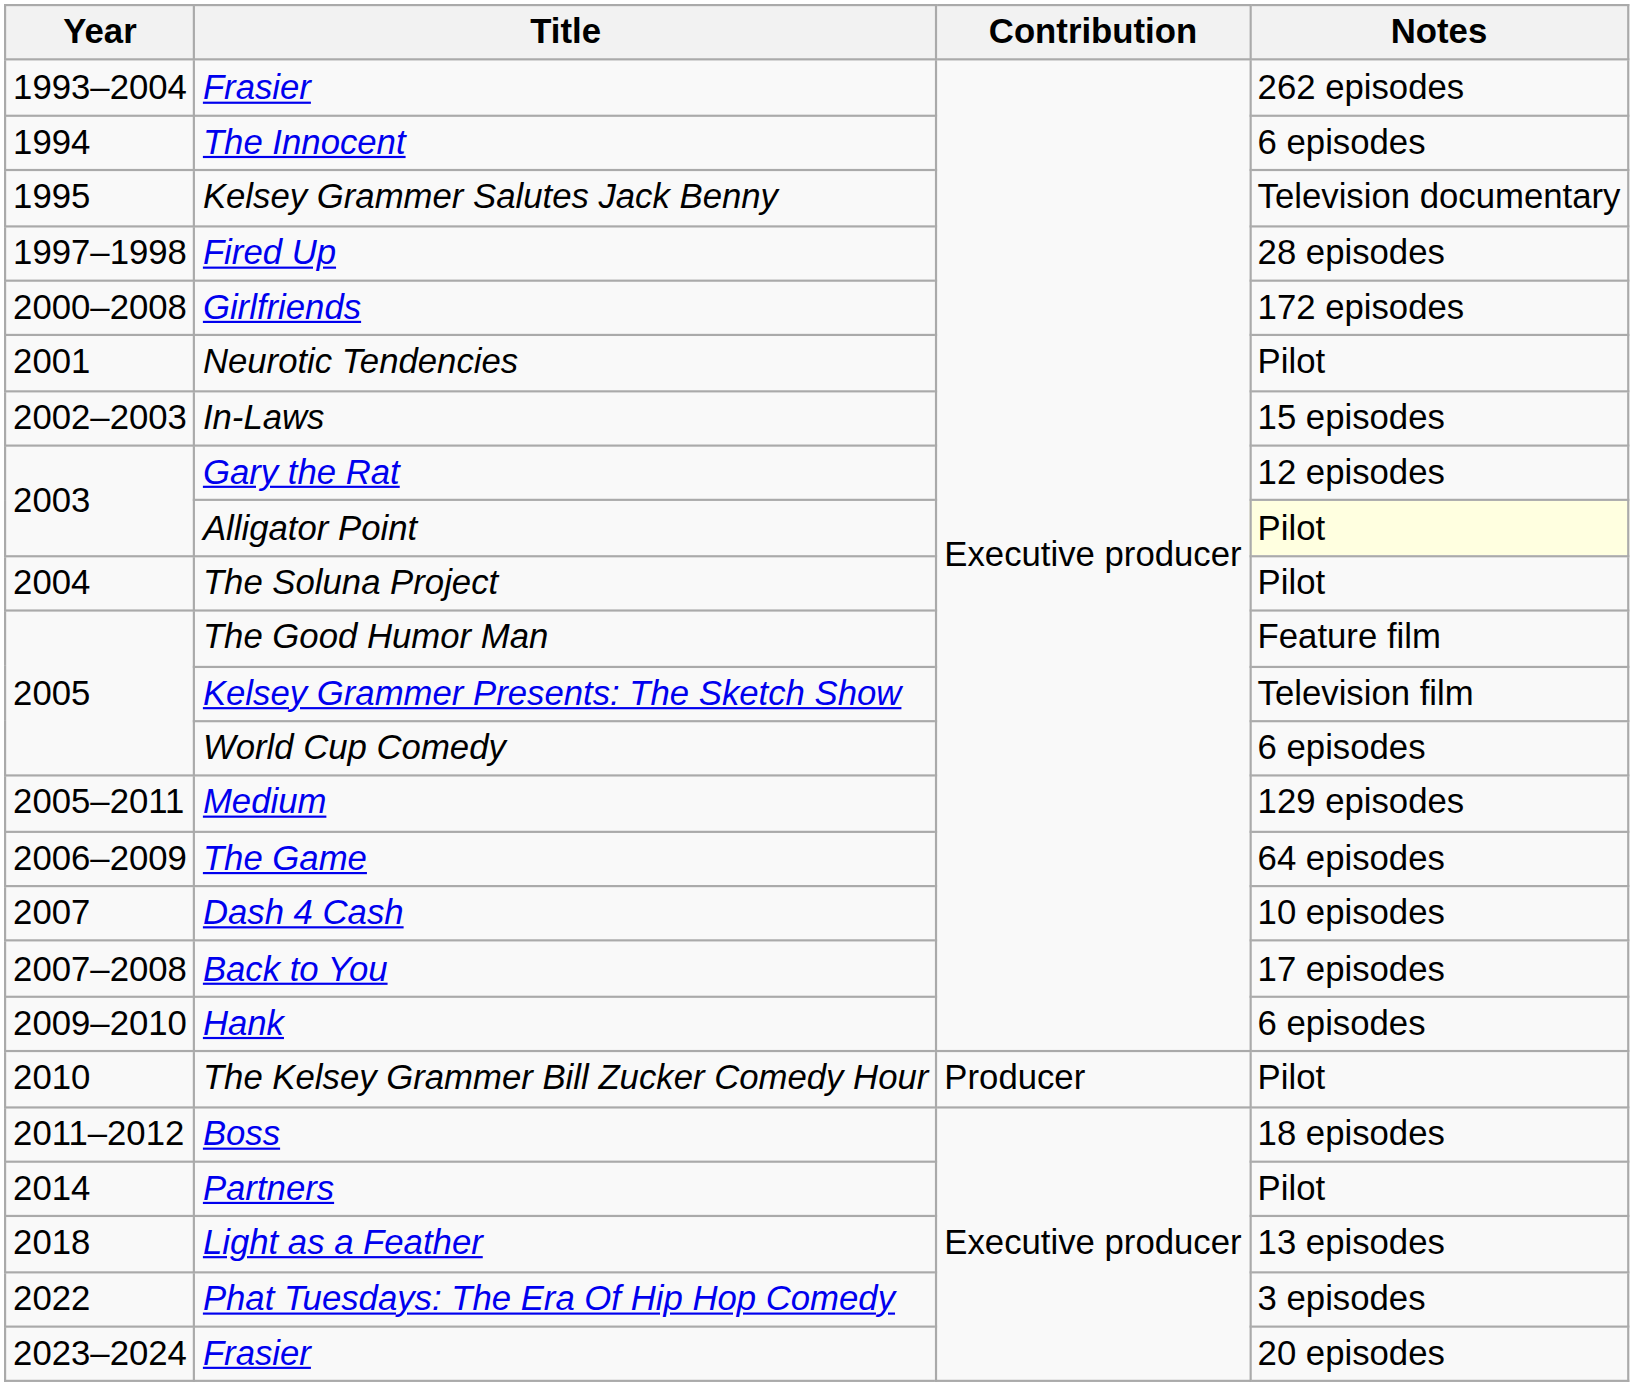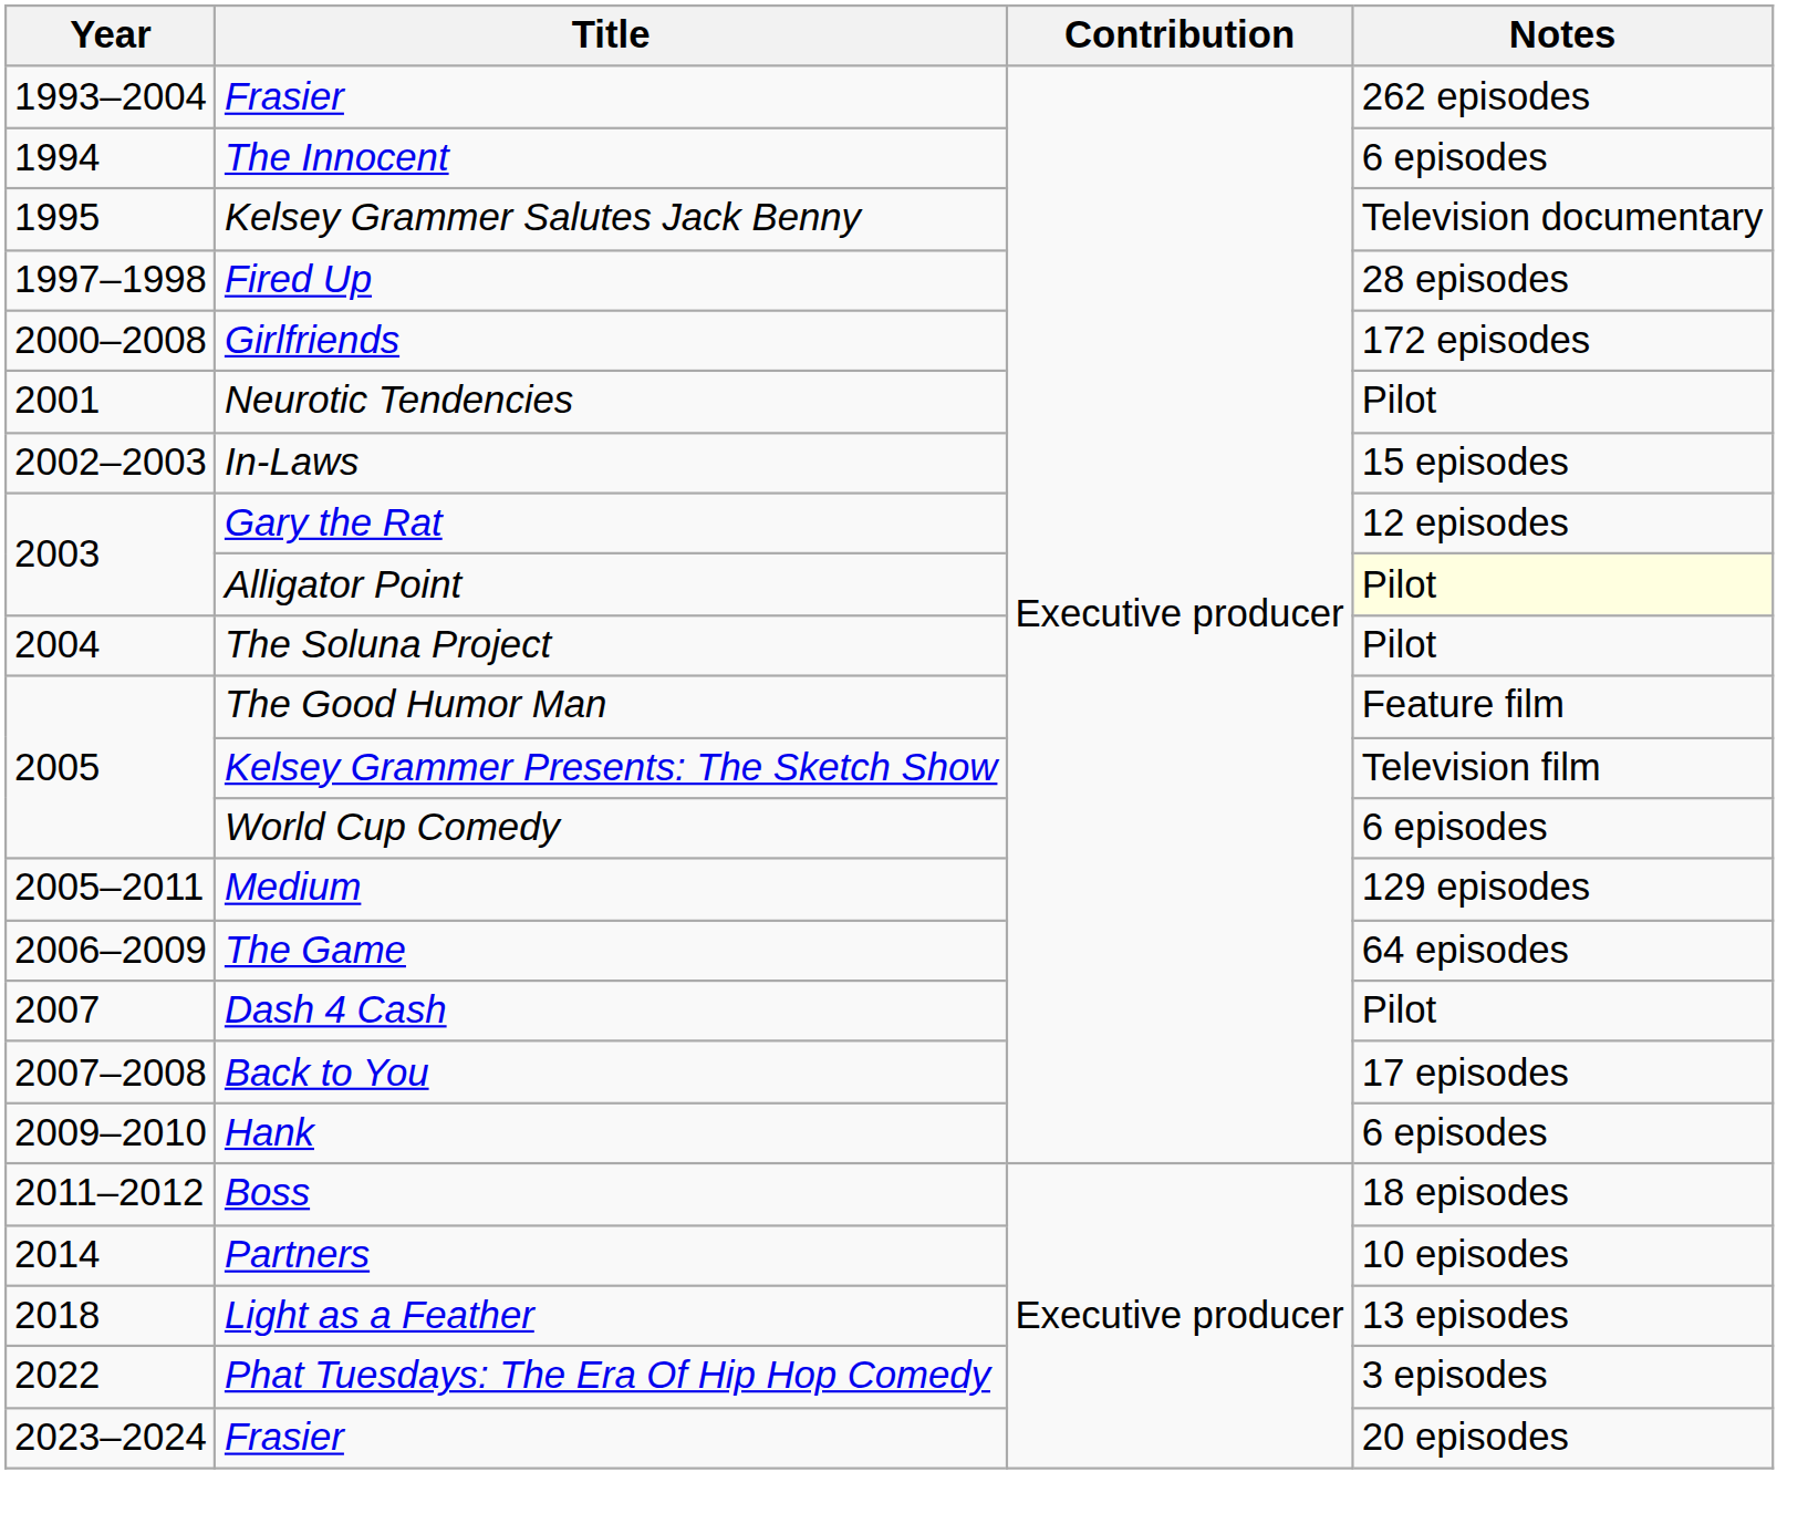 <table class="wikitable sortable">
 <tr>
 <th>Year</th>
 <th>Title</th>
 <th>Contribution</th>
 <th>Notes</th>
 </tr>
 <tr>
 <td>1993–2004</td>
 <td><em><a href='#'>Frasier</a></em></td>
 <td rowspan="18">Executive producer</td>
 <td>262 episodes</td>
 </tr>
 <tr>
 <td>1994</td>
 <td><em><a href='#'>The Innocent</a></em></td>
 <td>6 episodes</td>
 </tr>
 <tr>
 <td>1995</td>
 <td><em>Kelsey Grammer Salutes Jack Benny</em></td>
 <td>Television documentary</td>
 </tr>
 <tr>
 <td>1997–1998</td>
 <td><em><a href='#'>Fired Up</a></em></td>
 <td>28 episodes</td>
 </tr>
 <tr>
 <td>2000–2008</td>
 <td><em><a href='#'>Girlfriends</a></em></td>
 <td>172 episodes</td>
 </tr>
 <tr>
 <td>2001</td>
 <td><em>Neurotic Tendencies</em></td>
 <td>Pilot</td>
 </tr>
 <tr>
 <td>2002–2003</td>
 <td><em>In-Laws</em></td>
 <td>15 episodes</td>
 </tr>
 <tr>
 <td rowspan="2">2003</td>
 <td><em><a href='#'>Gary the Rat</a></em></td>
 <td>12 episodes</td>
 </tr>
 <tr>
 <td><em>Alligator Point</em></td>
 <td style="background: lightyellow;">Pilot</td>
 </tr>
 <tr>
 <td>2004</td>
 <td><em>The Soluna Project</em></td>
 <td>Pilot</td>
 </tr>
 <tr>
 <td rowspan="3">2005</td>
 <td><em>The Good Humor Man</em></td>
 <td>Feature film</td>
 </tr>
 <tr>
 <td><em><a href='#'>Kelsey Grammer Presents: The Sketch Show</a></em></td>
 <td>Television film</td>
 </tr>
 <tr>
 <td><em>World Cup Comedy</em></td>
 <td>6 episodes</td>
 </tr>
 <tr>
 <td>2005–2011</td>
 <td><em><a href='#'>Medium</a></em></td>
 <td>129 episodes</td>
 </tr>
 <tr>
 <td>2006–2009</td>
 <td><em><a href='#'>The Game</a></em></td>
 <td>64 episodes</td>
 </tr>
 <tr>
 <td>2007</td>
 <td><em><a href='#'>Dash 4 Cash</a></em></td>
-<td>10 episodes</td>
+<td>Pilot</td>
 </tr>
 <tr>
 <td>2007–2008</td>
 <td><em><a href='#'>Back to You</a></em></td>
 <td>17 episodes</td>
 </tr>
 <tr>
 <td>2009–2010</td>
 <td><em><a href='#'>Hank</a></em></td>
 <td>6 episodes</td>
 </tr>
 <tr>
-<td>2010</td>
-<td><em>The Kelsey Grammer Bill Zucker Comedy Hour</em></td>
-<td>Producer</td>
-<td>Pilot</td>
-</tr>
-<tr>
 <td>2011–2012</td>
 <td><em><a href='#'>Boss</a></em></td>
 <td rowspan="5">Executive producer</td>
 <td>18 episodes</td>
 </tr>
 <tr>
 <td>2014</td>
 <td><em><a href='#'>Partners</a></em></td>
-<td>Pilot</td>
+<td>10 episodes</td>
 </tr>
 <tr>
 <td>2018</td>
 <td><em><a href='#'>Light as a Feather</a></em></td>
 <td>13 episodes</td>
 </tr>
 <tr>
 <td>2022</td>
 <td><em><a href='#'>Phat Tuesdays: The Era Of Hip Hop Comedy</a></em></td>
 <td>3 episodes</td>
 </tr>
 <tr>
 <td>2023–2024</td>
 <td><em><a href='#'>Frasier</a></em></td>
 <td>20 episodes</td>
 </tr>
 </table>
